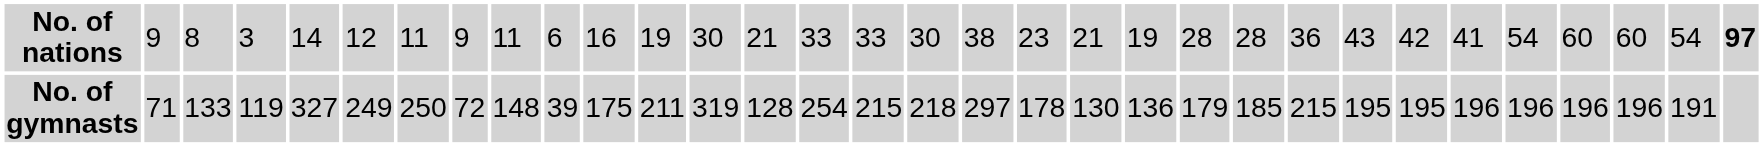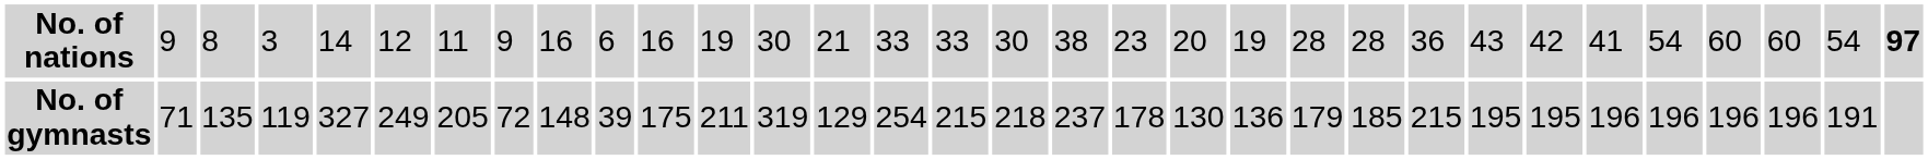 <table>
 <tr>
 </tr>
 <tr>
 </tr>
 <tr>
 </tr>
 <tr>
 </tr>
 <tr>
 </tr>
 <tr>
 </tr>
 <tr>
 </tr>
 <tr>
 </tr>
 <tr>
 </tr>
 <tr>
 </tr>
 <tr>
 </tr>
 <tr>
 </tr>
 <tr>
 </tr>
 <tr>
 </tr>
 <tr>
 </tr>
 <tr>
 </tr>
 <tr>
 </tr>
 <tr>
 </tr>
 <tr>
 </tr>
 <tr>
 </tr>
 <tr>
 </tr>
 <tr>
 </tr>
 <tr>
 </tr>
 <tr>
 </tr>
 <tr>
 </tr>
 <tr>
 </tr>
 <tr>
 </tr>
 <tr>
 </tr>
 <tr>
 </tr>
 <tr>
 </tr>
 <tr>
 </tr>
 <tr>
 </tr>
 <tr>
 </tr>
 <tr>
 </tr>
 <tr>
 </tr>
 <tr>
 </tr>
 <tr>
 </tr>
 <tr>
 </tr>
 <tr>
 </tr>
 <tr>
 </tr>
 <tr>
 </tr>
 <tr>
 </tr>
 <tr>
 </tr>
 <tr>
 </tr>
 <tr>
 </tr>
 <tr>
 </tr>
 <tr>
 </tr>
 <tr>
 </tr>
 <tr>
 </tr>
 <tr>
 </tr>
 <tr>
 </tr>
 <tr>
 </tr>
 <tr>
 </tr>
 <tr>
 </tr>
 <tr>
 </tr>
 <tr>
 </tr>
 <tr>
 </tr>
 <tr>
 </tr>
 <tr>
 </tr>
 <tr>
 </tr>
 <tr>
 </tr>
 <tr>
 </tr>
 <tr>
 </tr>
 <tr>
 </tr>
 <tr>
 </tr>
 <tr>
 </tr>
 <tr>
 </tr>
 <tr>
 </tr>
 <tr>
 </tr>
 <tr>
 </tr>
 <tr>
 </tr>
 <tr>
 </tr>
 <tr>
 </tr>
 <tr>
 </tr>
 <tr>
 </tr>
 <tr>
 </tr>
 <tr>
 </tr>
 <tr>
 </tr>
 <tr>
 </tr>
 <tr>
 </tr>
 <tr>
 </tr>
 <tr>
 </tr>
 <tr>
 </tr>
 <tr>
 </tr>
 <tr>
 </tr>
 <tr>
 </tr>
 <tr>
 </tr>
 <tr>
 </tr>
 <tr>
 </tr>
 <tr>
 </tr>
 <tr>
 </tr>
 <tr>
 </tr>
 <tr>
 </tr>
 <tr>
 </tr>
 <tr>
 </tr>
 <tr>
 </tr>
 <tr>
 </tr>
 <tr>
 </tr>
 <tr>
 </tr>
 <tr>
 </tr>
 <tr>
 </tr>
 <tr bgcolor=lightgray>
 <th><strong>No. of nations</strong></th>
 <td>9</td>
 <td>8</td>
 <td>3</td>
 <td>14</td>
 <td>12</td>
 <td>11</td>
 <td>9</td>
-<td>11</td>
+<td>16</td>
 <td>6</td>
 <td>16</td>
 <td>19</td>
 <td>30</td>
 <td>21</td>
 <td>33</td>
 <td>33</td>
 <td>30</td>
 <td>38</td>
 <td>23</td>
-<td>21</td>
+<td>20</td>
 <td>19</td>
 <td>28</td>
 <td>28</td>
 <td>36</td>
 <td>43</td>
 <td>42</td>
 <td>41</td>
 <td>54</td>
 <td>60</td>
 <td>60</td>
 <td>54</td>
 <td><strong>97</strong></td>
 </tr>
 <tr bgcolor=lightgray>
 <th><strong>No. of gymnasts</strong></th>
 <td>71</td>
-<td>133</td>
+<td>135</td>
 <td>119</td>
 <td>327</td>
 <td>249</td>
-<td>250</td>
+<td>205</td>
 <td>72</td>
 <td>148</td>
 <td>39</td>
 <td>175</td>
 <td>211</td>
 <td>319</td>
-<td>128</td>
+<td>129</td>
 <td>254</td>
 <td>215</td>
 <td>218</td>
-<td>297</td>
+<td>237</td>
 <td>178</td>
 <td>130</td>
 <td>136</td>
 <td>179</td>
 <td>185</td>
 <td>215</td>
 <td>195</td>
 <td>195</td>
 <td>196</td>
 <td>196</td>
 <td>196</td>
 <td>196</td>
 <td>191</td>
 <td></td>
 </tr>
 <tr>
 </tr>
 </table>
